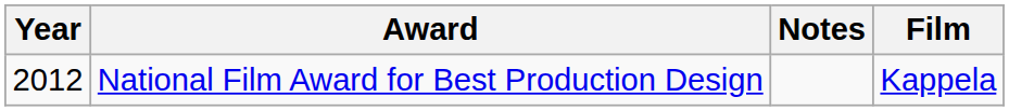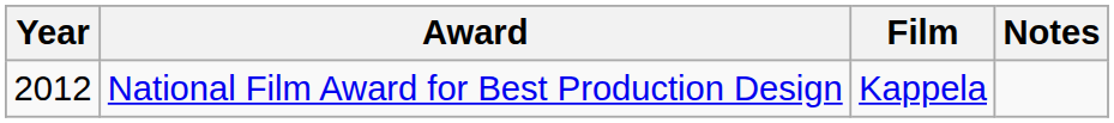 <table class="wikitable">
 <tr>
 <th>Year</th>
 <th>Award</th>
+<th>Film</th>
 <th>Notes</th>
-<th>Film</th>
 </tr>
 <tr>
 <td>2012</td>
 <td><a href='#'>National Film Award for Best Production Design</a></td>
+<td><a href='#'>Kappela</a></td>
 <td></td>
-<td><a href='#'>Kappela</a></td>
 </tr>
 </table>
